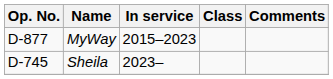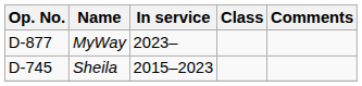 <table class="wikitable">
 <tr>
 <th>Op. No.</th>
 <th>Name</th>
 <th>In service </th>
 <th>Class</th>
 <th>Comments</th>
 </tr>
 <tr>
 <td>D-877</td>
 <td><em>MyWay</em></td>
-<td>2015–2023</td>
+<td>2023–</td>
 <td></td>
 <td></td>
 </tr>
 <tr>
 <td>D-745</td>
 <td><em>Sheila</em></td>
-<td>2023–</td>
+<td>2015–2023</td>
 <td></td>
 <td></td>
 </tr>
 <tr>
 </tr>
 </table>
